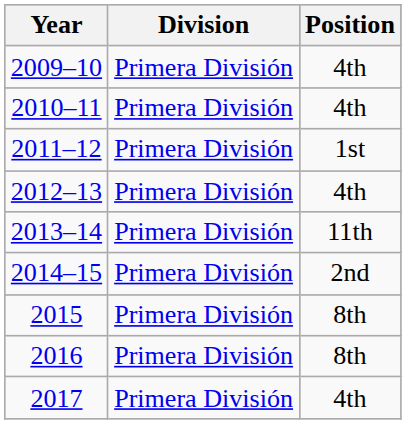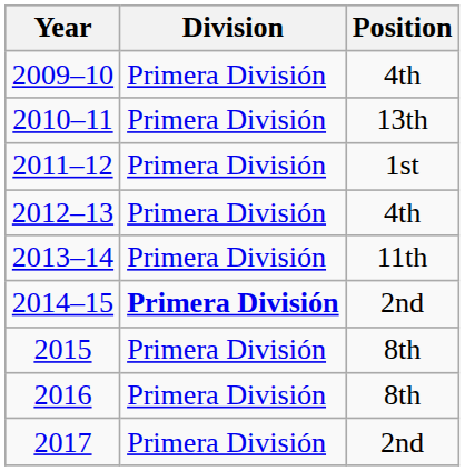 <table class="wikitable">
 <tr>
 <th>Year</th>
 <th>Division</th>
 <th>Position</th>
 </tr>
 <tr align="center">
 <td><a href='#'>2009–10</a></td>
 <td align="left"><a href='#'>Primera División</a></td>
 <td>4th</td>
 </tr>
 <tr align="center">
 <td><a href='#'>2010–11</a></td>
 <td align="left"><a href='#'>Primera División</a></td>
-<td>4th</td>
+<td>13th</td>
 </tr>
 <tr align="center">
 <td><a href='#'>2011–12</a></td>
 <td align="left"><a href='#'>Primera División</a></td>
 <td>1st</td>
 </tr>
 <tr align="center">
 <td><a href='#'>2012–13</a></td>
 <td align="left"><a href='#'>Primera División</a></td>
 <td>4th</td>
 </tr>
 <tr align="center">
 <td><a href='#'>2013–14</a></td>
 <td align="left"><a href='#'>Primera División</a></td>
 <td>11th</td>
 </tr>
 <tr align="center">
 <td><a href='#'>2014–15</a></td>
-<td align="left"><a href='#'>Primera División</a></td>
+<td align="left"><strong><a href='#'>Primera División</a></strong></td>
 <td>2nd</td>
 </tr>
 <tr align="center">
 <td><a href='#'>2015</a></td>
 <td align="left"><a href='#'>Primera División</a></td>
 <td>8th</td>
 </tr>
 <tr align="center">
 <td><a href='#'>2016</a></td>
 <td align="left"><a href='#'>Primera División</a></td>
 <td>8th</td>
 </tr>
 <tr align="center">
 <td><a href='#'>2017</a></td>
 <td align="left"><a href='#'>Primera División</a></td>
-<td>4th</td>
+<td>2nd</td>
 </tr>
 </table>
